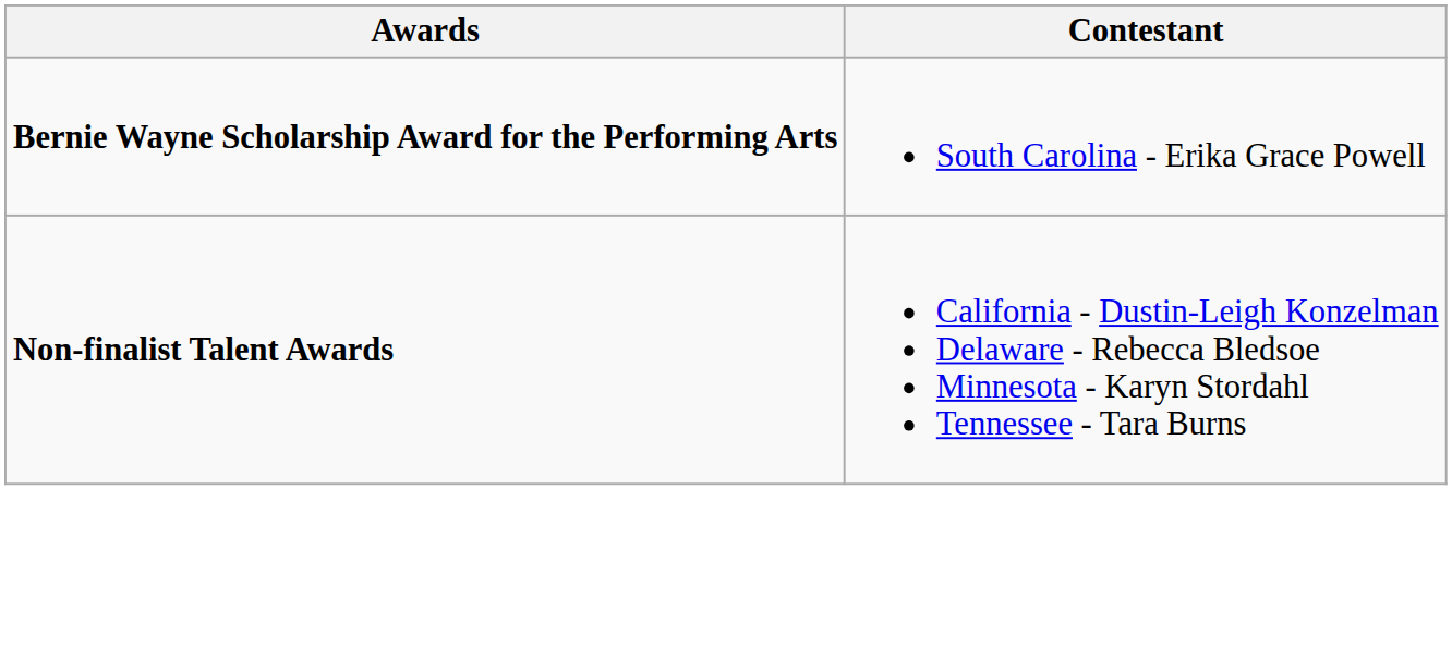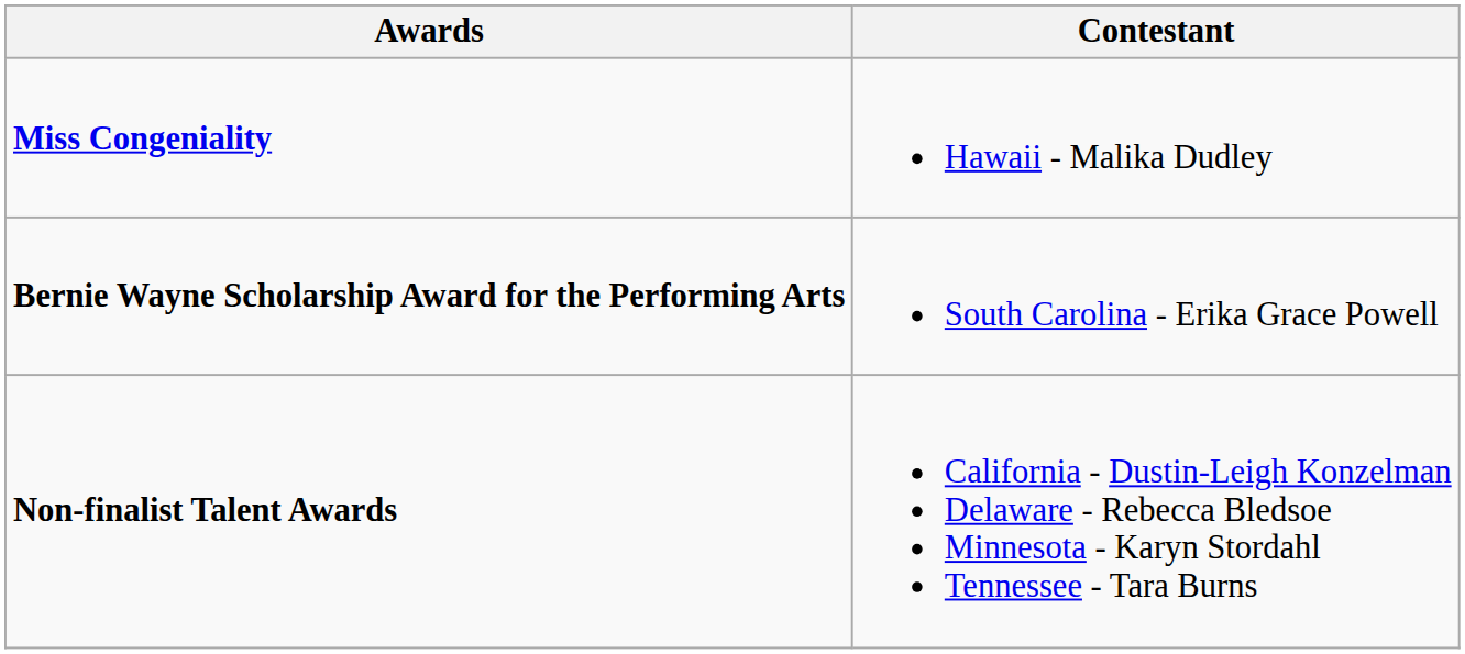 <table class="wikitable">
 <tr>
 <th>Awards</th>
 <th>Contestant</th>
+</tr>
+<tr>
+<td><strong><a href='#'>Miss Congeniality</a></strong></td>
+<td><br><ul><li> <a href='#'>Hawaii</a> - Malika Dudley</li></ul></td>
 </tr>
 <tr>
 <td><strong>Bernie Wayne Scholarship Award for the Performing Arts</strong></td>
 <td><br><ul><li> <a href='#'>South Carolina</a> - Erika Grace Powell</li></ul></td>
 </tr>
 <tr>
 <td><strong>Non-finalist Talent Awards</strong></td>
 <td><br><ul><li> <a href='#'>California</a> - <a href='#'>Dustin-Leigh Konzelman</a></li><li> <a href='#'>Delaware</a> - Rebecca Bledsoe</li><li> <a href='#'>Minnesota</a> - Karyn Stordahl</li><li> <a href='#'>Tennessee</a> - Tara Burns</li></ul></td>
 </tr>
 </table>
